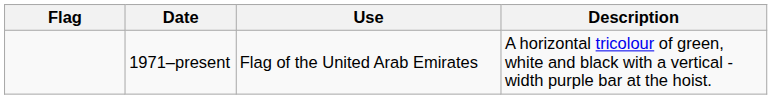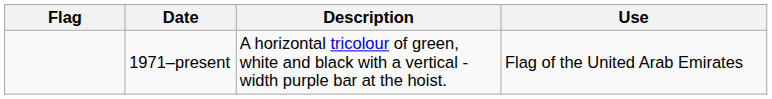 <table class="wikitable">
 <tr>
 <th style="width:110px;">Flag</th>
 <th style="width:100px;">Date</th>
+<th style="width:250px;">Description</th>
 <th style="width:250px;">Use</th>
-<th style="width:250px;">Description</th>
 </tr>
 <tr>
 <td></td>
 <td>1971–present</td>
+<td>A horizontal <a href='#'>tricolour</a> of green, white and black with a vertical -width purple bar at the hoist.</td>
 <td>Flag of the United Arab Emirates</td>
-<td>A horizontal <a href='#'>tricolour</a> of green, white and black with a vertical -width purple bar at the hoist.</td>
 </tr>
 </table>
